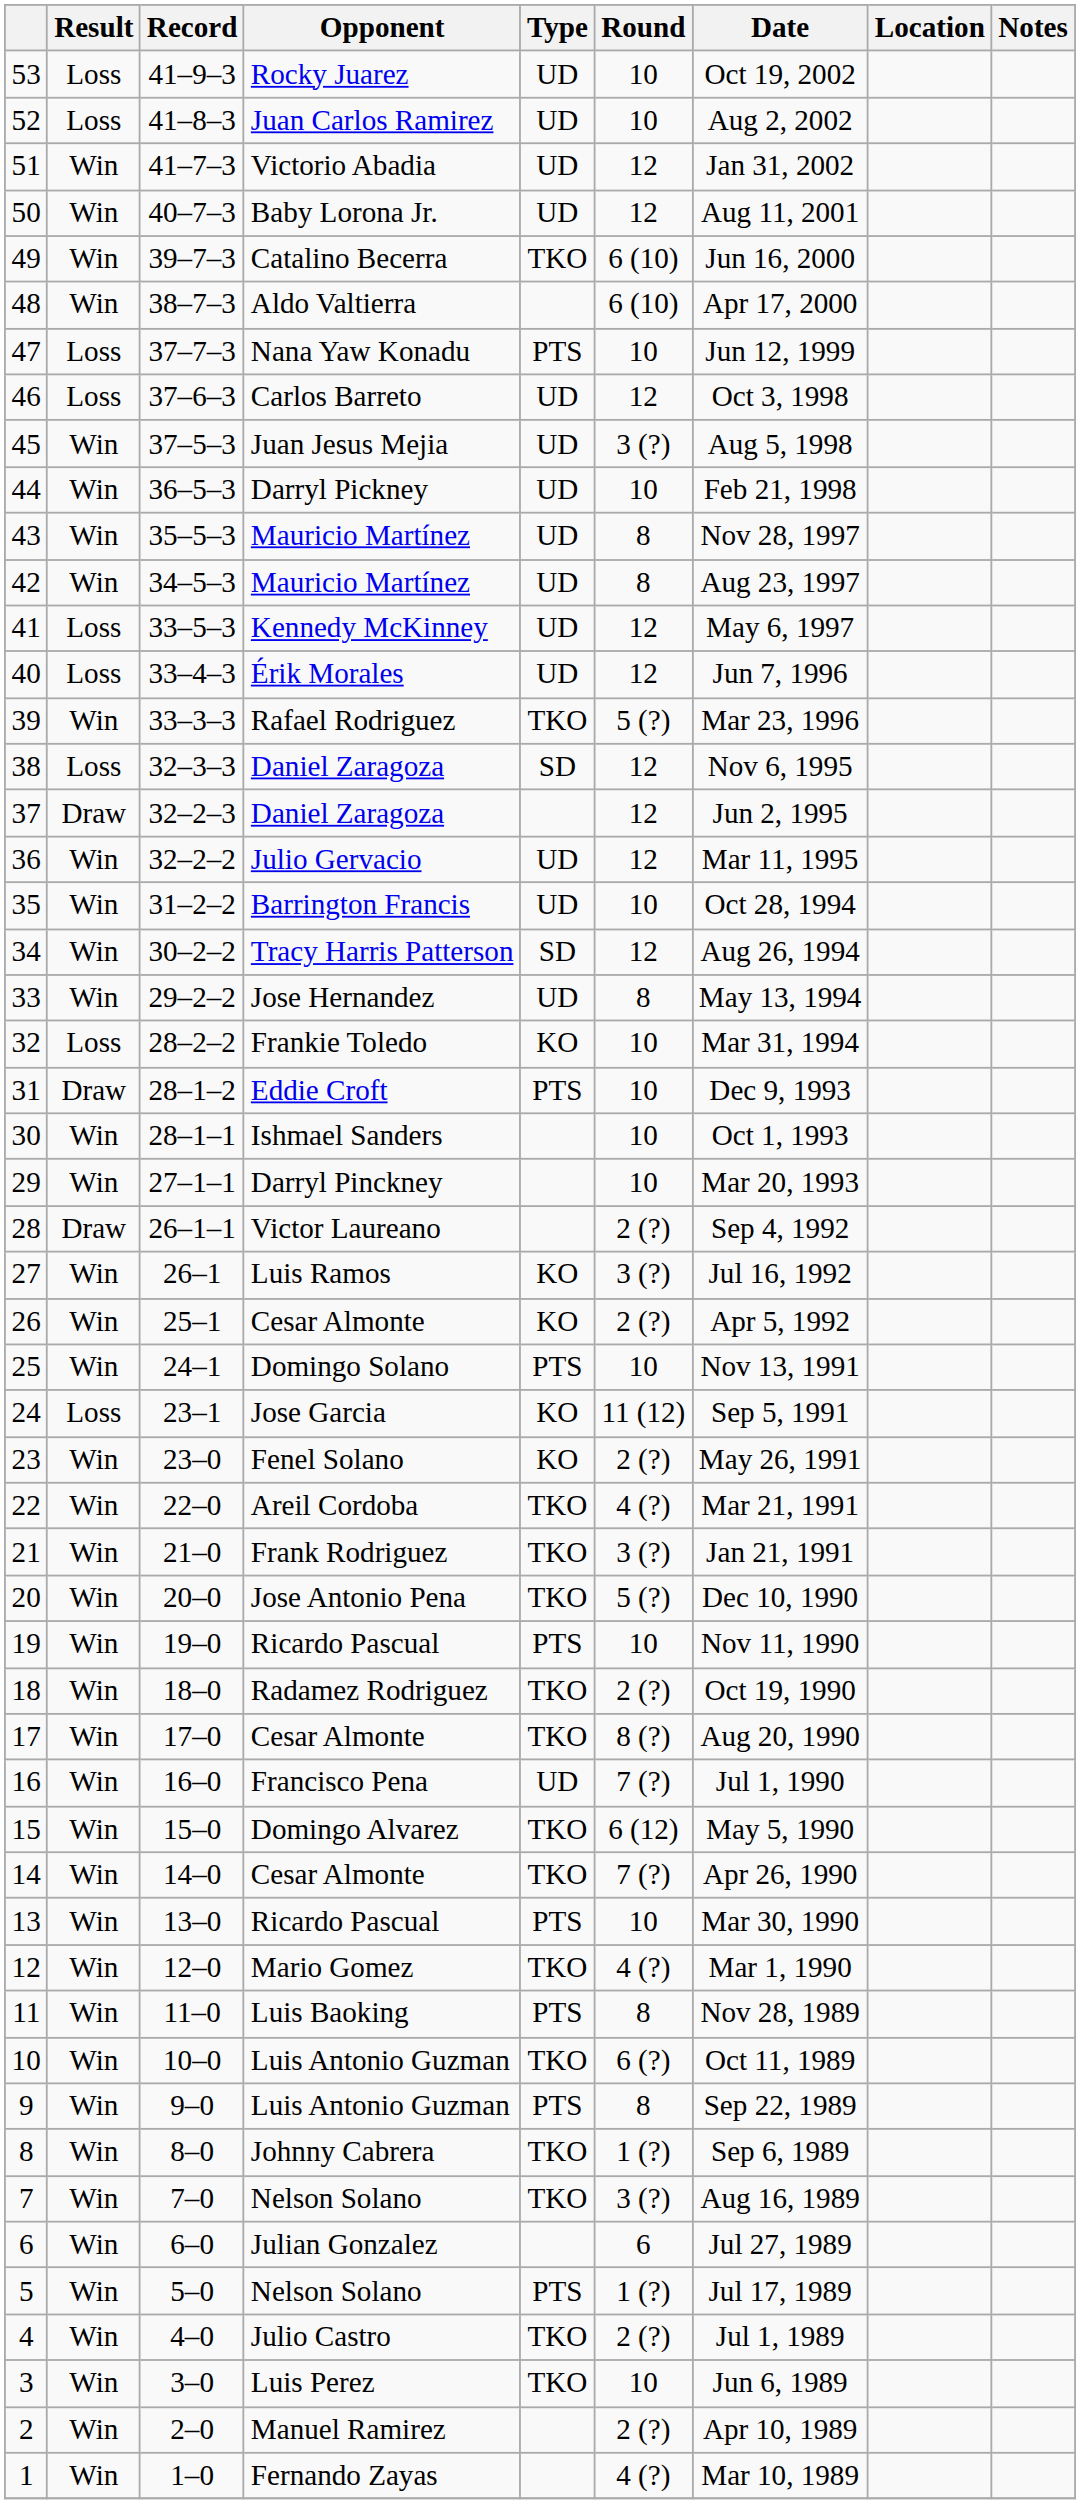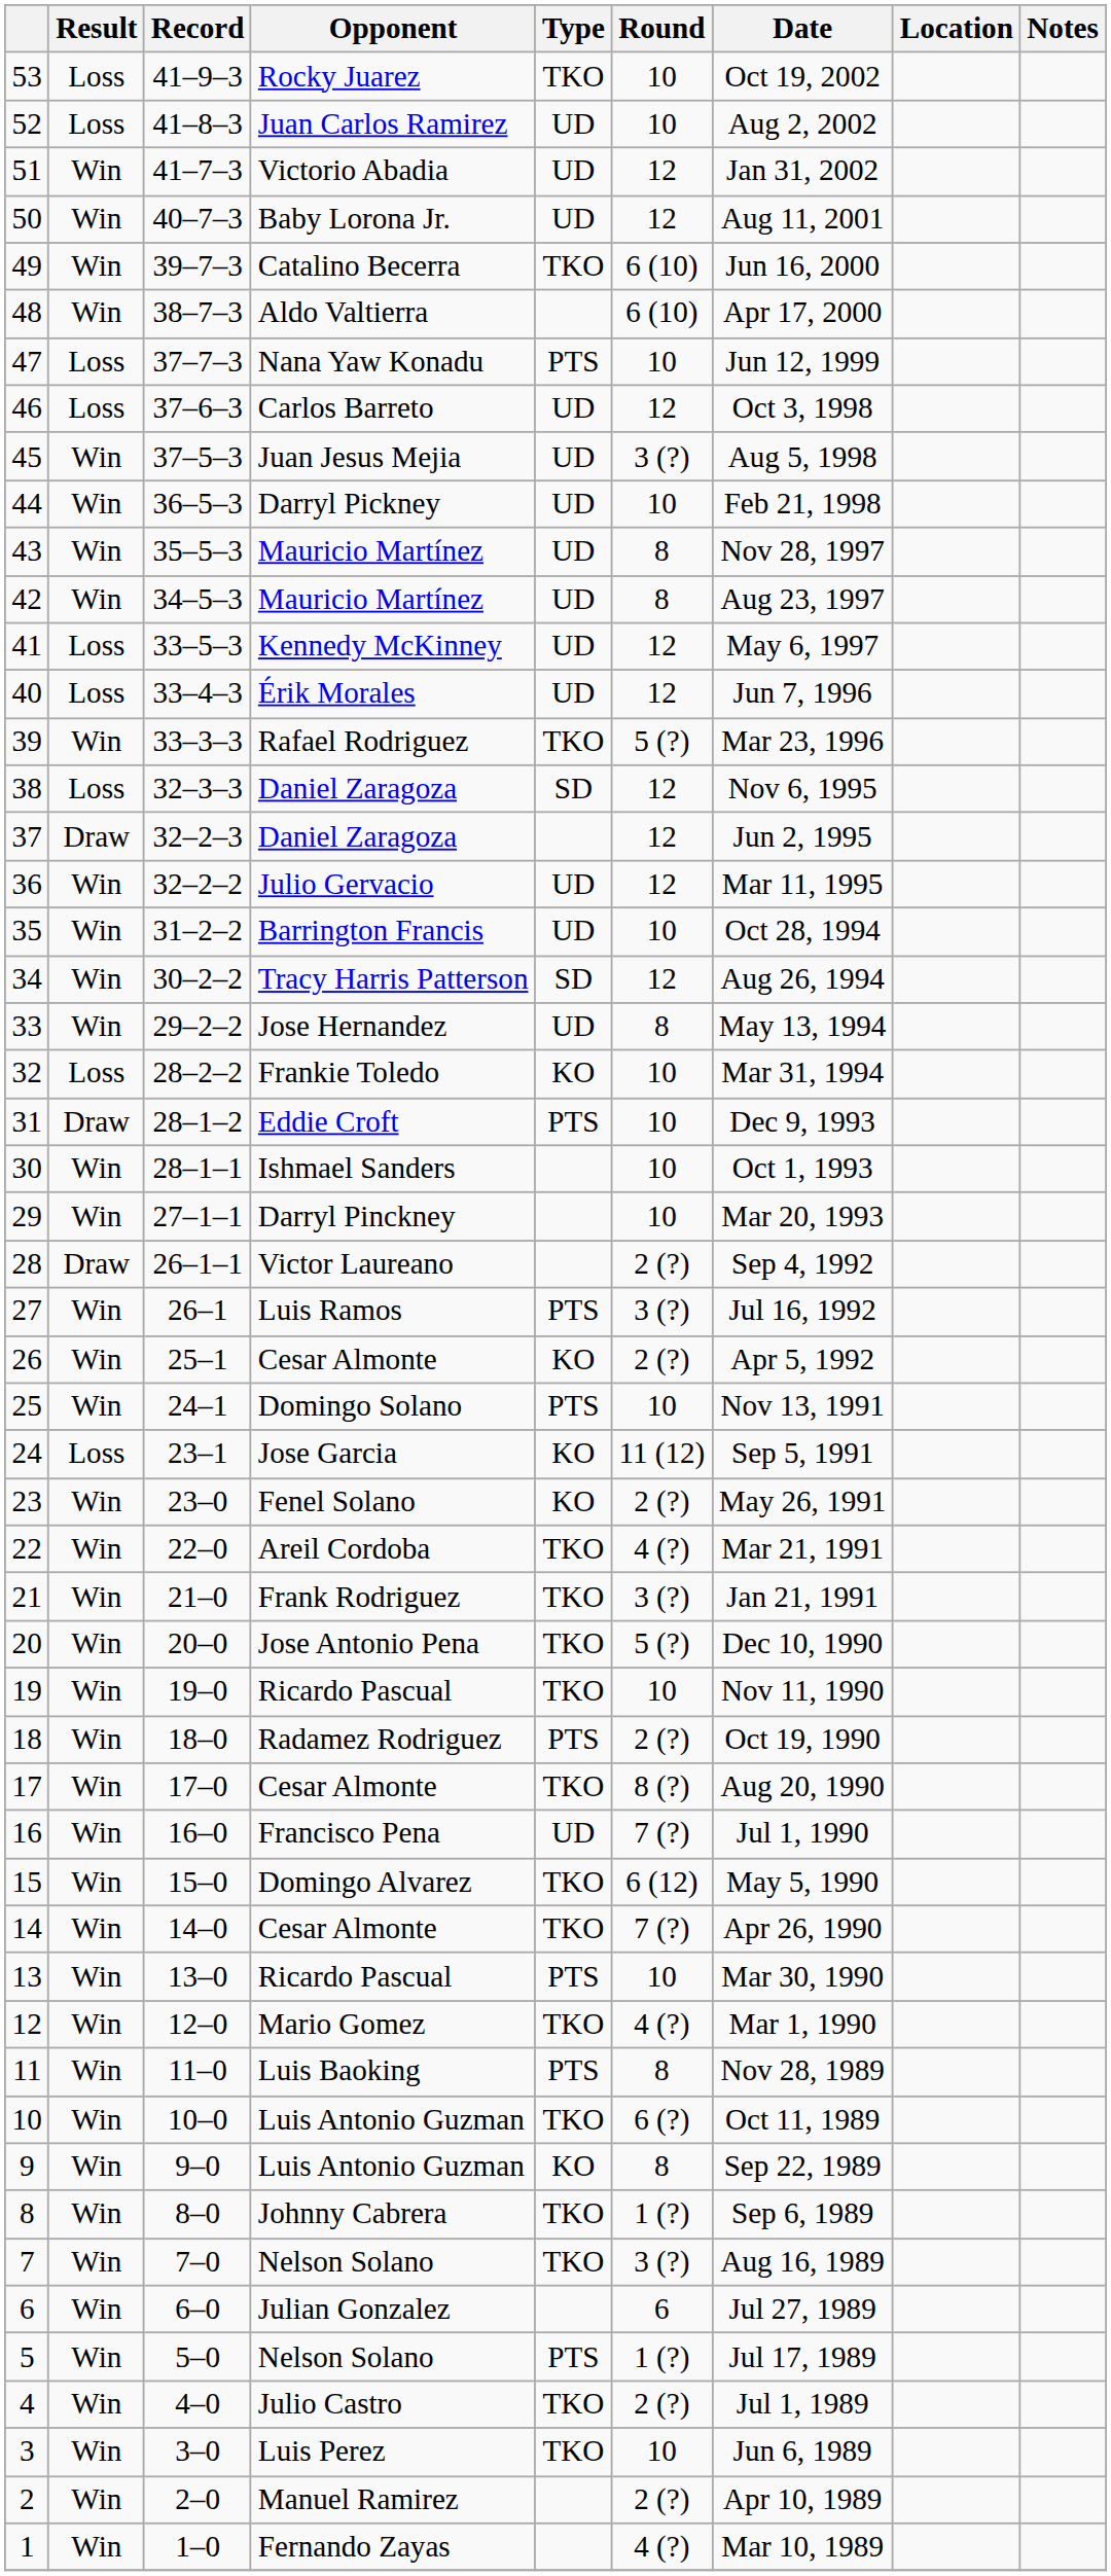 <table class="wikitable" style="text-align:center">
 <tr>
 <th></th>
 <th>Result</th>
 <th>Record</th>
 <th>Opponent</th>
 <th>Type</th>
 <th>Round</th>
 <th>Date</th>
 <th>Location</th>
 <th>Notes</th>
 </tr>
 <tr>
 <td>53</td>
 <td>Loss</td>
 <td>41–9–3</td>
 <td style="text-align:left;"><a href='#'>Rocky Juarez</a></td>
-<td>UD</td>
+<td>TKO</td>
 <td>10</td>
 <td>Oct 19, 2002</td>
 <td style="text-align:left;"></td>
 <td></td>
 </tr>
 <tr>
 <td>52</td>
 <td>Loss</td>
 <td>41–8–3</td>
 <td style="text-align:left;"><a href='#'>Juan Carlos Ramirez</a></td>
 <td>UD</td>
 <td>10</td>
 <td>Aug 2, 2002</td>
 <td style="text-align:left;"></td>
 <td></td>
 </tr>
 <tr>
 <td>51</td>
 <td>Win</td>
 <td>41–7–3</td>
 <td style="text-align:left;">Victorio Abadia</td>
 <td>UD</td>
 <td>12</td>
 <td>Jan 31, 2002</td>
 <td style="text-align:left;"></td>
 <td style="text-align:left;"></td>
 </tr>
 <tr>
 <td>50</td>
 <td>Win</td>
 <td>40–7–3</td>
 <td style="text-align:left;">Baby Lorona Jr.</td>
 <td>UD</td>
 <td>12</td>
 <td>Aug 11, 2001</td>
 <td style="text-align:left;"></td>
 <td style="text-align:left;"></td>
 </tr>
 <tr>
 <td>49</td>
 <td>Win</td>
 <td>39–7–3</td>
 <td style="text-align:left;">Catalino Becerra</td>
 <td>TKO</td>
 <td>6 (10)</td>
 <td>Jun 16, 2000</td>
 <td style="text-align:left;"></td>
 <td></td>
 </tr>
 <tr>
 <td>48</td>
 <td>Win</td>
 <td>38–7–3</td>
 <td style="text-align:left;">Aldo Valtierra</td>
 <td></td>
 <td>6 (10)</td>
 <td>Apr 17, 2000</td>
 <td style="text-align:left;"></td>
 <td></td>
 </tr>
 <tr>
 <td>47</td>
 <td>Loss</td>
 <td>37–7–3</td>
 <td style="text-align:left;">Nana Yaw Konadu</td>
 <td>PTS</td>
 <td>10</td>
 <td>Jun 12, 1999</td>
 <td style="text-align:left;"></td>
 <td></td>
 </tr>
 <tr>
 <td>46</td>
 <td>Loss</td>
 <td>37–6–3</td>
 <td style="text-align:left;">Carlos Barreto</td>
 <td>UD</td>
 <td>12</td>
 <td>Oct 3, 1998</td>
 <td style="text-align:left;"></td>
 <td style="text-align:left;"></td>
 </tr>
 <tr>
 <td>45</td>
 <td>Win</td>
 <td>37–5–3</td>
 <td style="text-align:left;">Juan Jesus Mejia</td>
 <td>UD</td>
 <td>3 (?)</td>
 <td>Aug 5, 1998</td>
 <td style="text-align:left;"></td>
 <td></td>
 </tr>
 <tr>
 <td>44</td>
 <td>Win</td>
 <td>36–5–3</td>
 <td style="text-align:left;">Darryl Pickney</td>
 <td>UD</td>
 <td>10</td>
 <td>Feb 21, 1998</td>
 <td style="text-align:left;"></td>
 <td></td>
 </tr>
 <tr>
 <td>43</td>
 <td>Win</td>
 <td>35–5–3</td>
 <td style="text-align:left;"><a href='#'>Mauricio Martínez</a></td>
 <td>UD</td>
 <td>8</td>
 <td>Nov 28, 1997</td>
 <td style="text-align:left;"></td>
 <td></td>
 </tr>
 <tr>
 <td>42</td>
 <td>Win</td>
 <td>34–5–3</td>
 <td style="text-align:left;"><a href='#'>Mauricio Martínez</a></td>
 <td>UD</td>
 <td>8</td>
 <td>Aug 23, 1997</td>
 <td style="text-align:left;"></td>
 <td></td>
 </tr>
 <tr>
 <td>41</td>
 <td>Loss</td>
 <td>33–5–3</td>
 <td style="text-align:left;"><a href='#'>Kennedy McKinney</a></td>
 <td>UD</td>
 <td>12</td>
 <td>May 6, 1997</td>
 <td style="text-align:left;"></td>
 <td style="text-align:left;"></td>
 </tr>
 <tr>
 <td>40</td>
 <td>Loss</td>
 <td>33–4–3</td>
 <td style="text-align:left;"><a href='#'>Érik Morales</a></td>
 <td>UD</td>
 <td>12</td>
 <td>Jun 7, 1996</td>
 <td style="text-align:left;"></td>
 <td style="text-align:left;"></td>
 </tr>
 <tr>
 <td>39</td>
 <td>Win</td>
 <td>33–3–3</td>
 <td style="text-align:left;">Rafael Rodriguez</td>
 <td>TKO</td>
 <td>5 (?)</td>
 <td>Mar 23, 1996</td>
 <td style="text-align:left;"></td>
 <td></td>
 </tr>
 <tr>
 <td>38</td>
 <td>Loss</td>
 <td>32–3–3</td>
 <td style="text-align:left;"><a href='#'>Daniel Zaragoza</a></td>
 <td>SD</td>
 <td>12</td>
 <td>Nov 6, 1995</td>
 <td style="text-align:left;"></td>
 <td style="text-align:left;"></td>
 </tr>
 <tr>
 <td>37</td>
 <td>Draw</td>
 <td>32–2–3</td>
 <td style="text-align:left;"><a href='#'>Daniel Zaragoza</a></td>
 <td></td>
 <td>12</td>
 <td>Jun 2, 1995</td>
 <td style="text-align:left;"></td>
 <td style="text-align:left;"></td>
 </tr>
 <tr>
 <td>36</td>
 <td>Win</td>
 <td>32–2–2</td>
 <td style="text-align:left;"><a href='#'>Julio Gervacio</a></td>
 <td>UD</td>
 <td>12</td>
 <td>Mar 11, 1995</td>
 <td style="text-align:left;"></td>
 <td style="text-align:left;"></td>
 </tr>
 <tr>
 <td>35</td>
 <td>Win</td>
 <td>31–2–2</td>
 <td style="text-align:left;"><a href='#'>Barrington Francis</a></td>
 <td>UD</td>
 <td>10</td>
 <td>Oct 28, 1994</td>
 <td style="text-align:left;"></td>
 <td></td>
 </tr>
 <tr>
 <td>34</td>
 <td>Win</td>
 <td>30–2–2</td>
 <td style="text-align:left;"><a href='#'>Tracy Harris Patterson</a></td>
 <td>SD</td>
 <td>12</td>
 <td>Aug 26, 1994</td>
 <td style="text-align:left;"></td>
 <td style="text-align:left;"></td>
 </tr>
 <tr>
 <td>33</td>
 <td>Win</td>
 <td>29–2–2</td>
 <td style="text-align:left;">Jose Hernandez</td>
 <td>UD</td>
 <td>8</td>
 <td>May 13, 1994</td>
 <td style="text-align:left;"></td>
 <td></td>
 </tr>
 <tr>
 <td>32</td>
 <td>Loss</td>
 <td>28–2–2</td>
 <td style="text-align:left;">Frankie Toledo</td>
 <td>KO</td>
 <td>10</td>
 <td>Mar 31, 1994</td>
 <td style="text-align:left;"></td>
 <td></td>
 </tr>
 <tr>
 <td>31</td>
 <td>Draw</td>
 <td>28–1–2</td>
 <td style="text-align:left;"><a href='#'>Eddie Croft</a></td>
 <td>PTS</td>
 <td>10</td>
 <td>Dec 9, 1993</td>
 <td style="text-align:left;"></td>
 <td></td>
 </tr>
 <tr>
 <td>30</td>
 <td>Win</td>
 <td>28–1–1</td>
 <td style="text-align:left;">Ishmael Sanders</td>
 <td></td>
 <td>10</td>
 <td>Oct 1, 1993</td>
 <td style="text-align:left;"></td>
 <td style="text-align:left;"></td>
 </tr>
 <tr>
 <td>29</td>
 <td>Win</td>
 <td>27–1–1</td>
 <td style="text-align:left;">Darryl Pinckney</td>
 <td></td>
 <td>10</td>
 <td>Mar 20, 1993</td>
 <td style="text-align:left;"></td>
 <td style="text-align:left;"></td>
 </tr>
 <tr>
 <td>28</td>
 <td>Draw</td>
 <td>26–1–1</td>
 <td style="text-align:left;">Victor Laureano</td>
 <td></td>
 <td>2 (?)</td>
 <td>Sep 4, 1992</td>
 <td style="text-align:left;"></td>
 <td></td>
 </tr>
 <tr>
 <td>27</td>
 <td>Win</td>
 <td>26–1</td>
 <td style="text-align:left;">Luis Ramos</td>
-<td>KO</td>
+<td>PTS</td>
 <td>3 (?)</td>
 <td>Jul 16, 1992</td>
 <td style="text-align:left;"></td>
 <td></td>
 </tr>
 <tr>
 <td>26</td>
 <td>Win</td>
 <td>25–1</td>
 <td style="text-align:left;">Cesar Almonte</td>
 <td>KO</td>
 <td>2 (?)</td>
 <td>Apr 5, 1992</td>
 <td style="text-align:left;"></td>
 <td></td>
 </tr>
 <tr>
 <td>25</td>
 <td>Win</td>
 <td>24–1</td>
 <td style="text-align:left;">Domingo Solano</td>
 <td>PTS</td>
 <td>10</td>
 <td>Nov 13, 1991</td>
 <td style="text-align:left;"></td>
 <td></td>
 </tr>
 <tr>
 <td>24</td>
 <td>Loss</td>
 <td>23–1</td>
 <td style="text-align:left;">Jose Garcia</td>
 <td>KO</td>
 <td>11 (12)</td>
 <td>Sep 5, 1991</td>
 <td style="text-align:left;"></td>
 <td style="text-align:left;"></td>
 </tr>
 <tr>
 <td>23</td>
 <td>Win</td>
 <td>23–0</td>
 <td style="text-align:left;">Fenel Solano</td>
 <td>KO</td>
 <td>2 (?)</td>
 <td>May 26, 1991</td>
 <td style="text-align:left;"></td>
 <td></td>
 </tr>
 <tr>
 <td>22</td>
 <td>Win</td>
 <td>22–0</td>
 <td style="text-align:left;">Areil Cordoba</td>
 <td>TKO</td>
 <td>4 (?)</td>
 <td>Mar 21, 1991</td>
 <td style="text-align:left;"></td>
 <td></td>
 </tr>
 <tr>
 <td>21</td>
 <td>Win</td>
 <td>21–0</td>
 <td style="text-align:left;">Frank Rodriguez</td>
 <td>TKO</td>
 <td>3 (?)</td>
 <td>Jan 21, 1991</td>
 <td style="text-align:left;"></td>
 <td></td>
 </tr>
 <tr>
 <td>20</td>
 <td>Win</td>
 <td>20–0</td>
 <td style="text-align:left;">Jose Antonio Pena</td>
 <td>TKO</td>
 <td>5 (?)</td>
 <td>Dec 10, 1990</td>
 <td style="text-align:left;"></td>
 <td></td>
 </tr>
 <tr>
 <td>19</td>
 <td>Win</td>
 <td>19–0</td>
 <td style="text-align:left;">Ricardo Pascual</td>
-<td>PTS</td>
+<td>TKO</td>
 <td>10</td>
 <td>Nov 11, 1990</td>
 <td style="text-align:left;"></td>
 <td></td>
 </tr>
 <tr>
 <td>18</td>
 <td>Win</td>
 <td>18–0</td>
 <td style="text-align:left;">Radamez Rodriguez</td>
-<td>TKO</td>
+<td>PTS</td>
 <td>2 (?)</td>
 <td>Oct 19, 1990</td>
 <td style="text-align:left;"></td>
 <td></td>
 </tr>
 <tr>
 <td>17</td>
 <td>Win</td>
 <td>17–0</td>
 <td style="text-align:left;">Cesar Almonte</td>
 <td>TKO</td>
 <td>8 (?)</td>
 <td>Aug 20, 1990</td>
 <td style="text-align:left;"></td>
 <td></td>
 </tr>
 <tr>
 <td>16</td>
 <td>Win</td>
 <td>16–0</td>
 <td style="text-align:left;">Francisco Pena</td>
 <td>UD</td>
 <td>7 (?)</td>
 <td>Jul 1, 1990</td>
 <td style="text-align:left;"></td>
 <td></td>
 </tr>
 <tr>
 <td>15</td>
 <td>Win</td>
 <td>15–0</td>
 <td style="text-align:left;">Domingo Alvarez</td>
 <td>TKO</td>
 <td>6 (12)</td>
 <td>May 5, 1990</td>
 <td style="text-align:left;"></td>
 <td style="text-align:left;"></td>
 </tr>
 <tr>
 <td>14</td>
 <td>Win</td>
 <td>14–0</td>
 <td style="text-align:left;">Cesar Almonte</td>
 <td>TKO</td>
 <td>7 (?)</td>
 <td>Apr 26, 1990</td>
 <td style="text-align:left;"></td>
 <td></td>
 </tr>
 <tr>
 <td>13</td>
 <td>Win</td>
 <td>13–0</td>
 <td style="text-align:left;">Ricardo Pascual</td>
 <td>PTS</td>
 <td>10</td>
 <td>Mar 30, 1990</td>
 <td style="text-align:left;"></td>
 <td></td>
 </tr>
 <tr>
 <td>12</td>
 <td>Win</td>
 <td>12–0</td>
 <td style="text-align:left;">Mario Gomez</td>
 <td>TKO</td>
 <td>4 (?)</td>
 <td>Mar 1, 1990</td>
 <td style="text-align:left;"></td>
 <td></td>
 </tr>
 <tr>
 <td>11</td>
 <td>Win</td>
 <td>11–0</td>
 <td style="text-align:left;">Luis Baoking</td>
 <td>PTS</td>
 <td>8</td>
 <td>Nov 28, 1989</td>
 <td style="text-align:left;"></td>
 <td></td>
 </tr>
 <tr>
 <td>10</td>
 <td>Win</td>
 <td>10–0</td>
 <td style="text-align:left;">Luis Antonio Guzman</td>
 <td>TKO</td>
 <td>6 (?)</td>
 <td>Oct 11, 1989</td>
 <td style="text-align:left;"></td>
 <td></td>
 </tr>
 <tr>
 <td>9</td>
 <td>Win</td>
 <td>9–0</td>
 <td style="text-align:left;">Luis Antonio Guzman</td>
-<td>PTS</td>
+<td>KO</td>
 <td>8</td>
 <td>Sep 22, 1989</td>
 <td style="text-align:left;"></td>
 <td></td>
 </tr>
 <tr>
 <td>8</td>
 <td>Win</td>
 <td>8–0</td>
 <td style="text-align:left;">Johnny Cabrera</td>
 <td>TKO</td>
 <td>1 (?)</td>
 <td>Sep 6, 1989</td>
 <td style="text-align:left;"></td>
 <td></td>
 </tr>
 <tr>
 <td>7</td>
 <td>Win</td>
 <td>7–0</td>
 <td style="text-align:left;">Nelson Solano</td>
 <td>TKO</td>
 <td>3 (?)</td>
 <td>Aug 16, 1989</td>
 <td style="text-align:left;"></td>
 <td></td>
 </tr>
 <tr>
 <td>6</td>
 <td>Win</td>
 <td>6–0</td>
 <td style="text-align:left;">Julian Gonzalez</td>
 <td></td>
 <td>6</td>
 <td>Jul 27, 1989</td>
 <td style="text-align:left;"></td>
 <td></td>
 </tr>
 <tr>
 <td>5</td>
 <td>Win</td>
 <td>5–0</td>
 <td style="text-align:left;">Nelson Solano</td>
 <td>PTS</td>
 <td>1 (?)</td>
 <td>Jul 17, 1989</td>
 <td style="text-align:left;"></td>
 <td></td>
 </tr>
 <tr>
 <td>4</td>
 <td>Win</td>
 <td>4–0</td>
 <td style="text-align:left;">Julio Castro</td>
 <td>TKO</td>
 <td>2 (?)</td>
 <td>Jul 1, 1989</td>
 <td style="text-align:left;"></td>
 <td></td>
 </tr>
 <tr>
 <td>3</td>
 <td>Win</td>
 <td>3–0</td>
 <td style="text-align:left;">Luis Perez</td>
 <td>TKO</td>
 <td>10</td>
 <td>Jun 6, 1989</td>
 <td style="text-align:left;"></td>
 <td></td>
 </tr>
 <tr>
 <td>2</td>
 <td>Win</td>
 <td>2–0</td>
 <td style="text-align:left;">Manuel Ramirez</td>
 <td></td>
 <td>2 (?)</td>
 <td>Apr 10, 1989</td>
 <td style="text-align:left;"></td>
 <td></td>
 </tr>
 <tr>
 <td>1</td>
 <td>Win</td>
 <td>1–0</td>
 <td style="text-align:left;">Fernando Zayas</td>
 <td></td>
 <td>4 (?)</td>
 <td>Mar 10, 1989</td>
 <td style="text-align:left;"></td>
 <td></td>
 </tr>
 <tr>
 </tr>
 </table>
